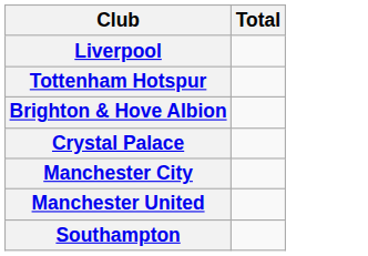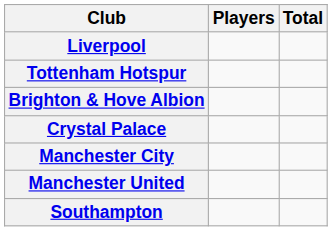 <table class="sortable wikitable plainrowheaders">
 <tr>
 <th scope="col">Club</th>
+<th scope="col">Players</th>
 <th scope="col">Total</th>
 </tr>
 <tr>
 <th scope="row"><a href='#'>Liverpool</a></th>
 <td align="center"></td>
+<td align="center"></td>
 </tr>
 <tr>
 <th scope="row"><a href='#'>Tottenham Hotspur</a></th>
+<td align="center"></td>
 <td align="center"></td>
 </tr>
 <tr>
 <th scope="row"><a href='#'>Brighton & Hove Albion</a></th>
 <td align="center"></td>
+<td align="center"></td>
 </tr>
 <tr>
 <th scope="row"><a href='#'>Crystal Palace</a></th>
+<td align="center"></td>
 <td align="center"></td>
 </tr>
 <tr>
 <th scope="row"><a href='#'>Manchester City</a></th>
 <td align="center"></td>
+<td align="center"></td>
 </tr>
 <tr>
 <th scope="row"><a href='#'>Manchester United</a></th>
+<td align="center"></td>
 <td align="center"></td>
 </tr>
 <tr>
 <th scope="row"><a href='#'>Southampton</a></th>
 <td align="center"></td>
+<td align="center"></td>
 </tr>
 </table>
